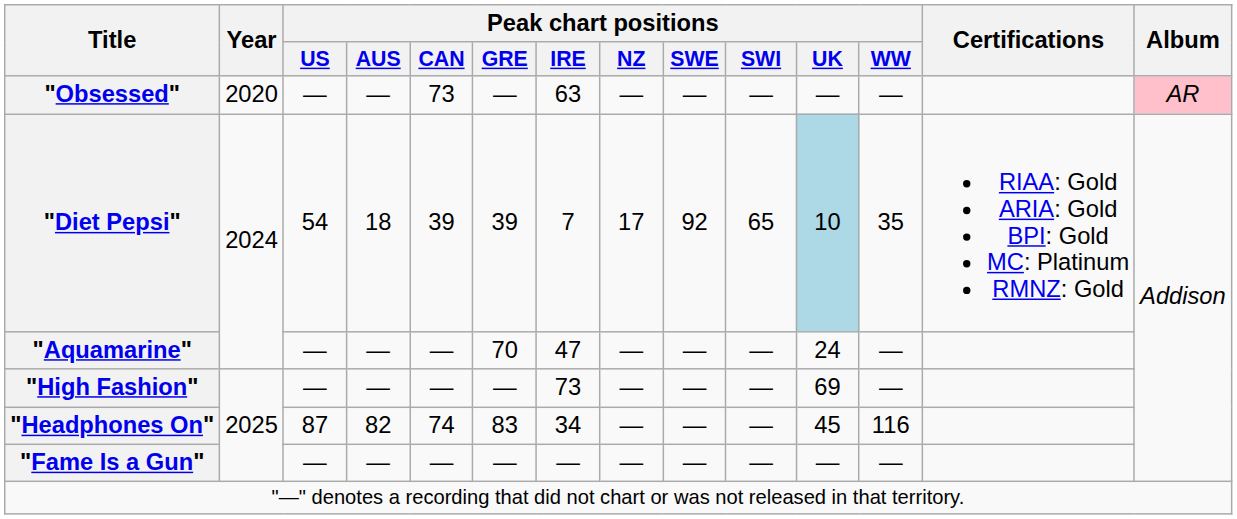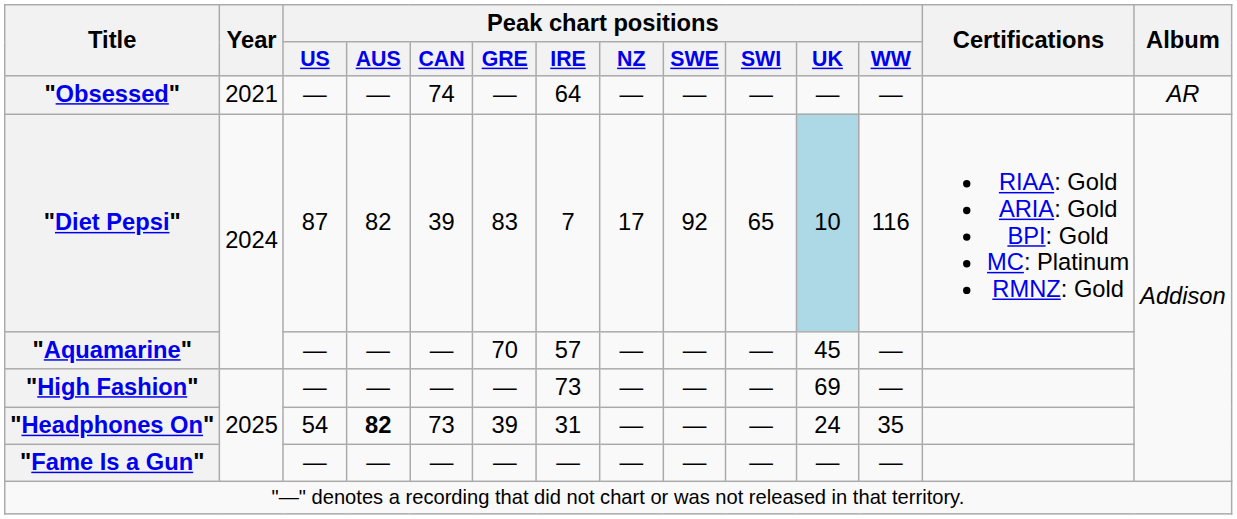 <table class="wikitable plainrowheaders" style="text-align:center;">
 <tr>
 <th scope="col" rowspan="2">Title</th>
 <th scope="col" rowspan="2">Year</th>
 <th scope="col" colspan="10">Peak chart positions</th>
 <th scope="col" rowspan="2">Certifications</th>
 <th scope="col" rowspan="2">Album</th>
 </tr>
 <tr>
 <th scope="col" style="width:2.5em;font-size:90%;"><a href='#'>US</a><br></th>
 <th scope="col" style="width:2.5em;font-size:90%;"><a href='#'>AUS</a><br></th>
 <th scope="col" style="width:2.5em;font-size:90%;"><a href='#'>CAN</a><br></th>
 <th scope="col" style="width:2.5em;font-size:90%;"><a href='#'>GRE</a><br></th>
 <th scope="col" style="width:2.5em;font-size:90%;"><a href='#'>IRE</a><br></th>
 <th scope="col" style="width:2.5em;font-size:90%;"><a href='#'>NZ</a><br></th>
 <th scope="col" style="width:2.5em;font-size:90%;"><a href='#'>SWE</a><br></th>
 <th scope="col" style="width:2.8em;font-size:90%;"><a href='#'>SWI</a><br></th>
 <th scope="col" style="width:2.5em;font-size:90% "><a href='#'>UK</a><br></th>
 <th scope="col" style="width:2.5em;font-size:90% "><a href='#'>WW</a><br></th>
 </tr>
 <tr>
 <th scope="row">"<a href='#'>Obsessed</a>"</th>
-<td>2020</td>
+<td>2021</td>
 <td>—</td>
 <td>—</td>
-<td>73</td>
+<td>74</td>
 <td>—</td>
-<td>63</td>
+<td>64</td>
 <td>—</td>
 <td>—</td>
 <td>—</td>
 <td>—</td>
 <td>—</td>
 <td></td>
-<td style="background: pink;"><em>AR</em></td>
+<td><em>AR</em></td>
 </tr>
 <tr>
 <th scope="row">"<a href='#'>Diet Pepsi</a>"</th>
 <td rowspan="2">2024</td>
-<td>54</td>
-<td>18</td>
+<td>87</td>
+<td>82</td>
 <td>39</td>
-<td>39</td>
+<td>83</td>
 <td>7</td>
 <td>17</td>
 <td>92</td>
 <td>65</td>
 <td style="background: lightblue;">10</td>
-<td>35</td>
+<td>116</td>
 <td><br><ul><li><a href='#'>RIAA</a>: Gold</li><li><a href='#'>ARIA</a>: Gold</li><li><a href='#'>BPI</a>: Gold</li><li><a href='#'>MC</a>: Platinum</li><li><a href='#'>RMNZ</a>: Gold</li></ul></td>
 <td rowspan="5"><em>Addison</em></td>
 </tr>
 <tr>
 <th scope="row">"<a href='#'>Aquamarine</a>"</th>
 <td>—</td>
 <td>—</td>
 <td>—</td>
 <td>70</td>
-<td>47</td>
+<td>57</td>
 <td>—</td>
 <td>—</td>
 <td>—</td>
-<td>24</td>
+<td>45</td>
 <td>—</td>
 <td></td>
 </tr>
 <tr>
 <th scope="row">"<a href='#'>High Fashion</a>"</th>
 <td rowspan="3">2025</td>
 <td>—</td>
 <td>—</td>
 <td>—</td>
 <td>—</td>
 <td>73</td>
 <td>—</td>
 <td>—</td>
 <td>—</td>
 <td>69</td>
 <td>—</td>
 <td></td>
 </tr>
 <tr>
 <th scope="row">"<a href='#'>Headphones On</a>"</th>
-<td>87</td>
-<td>82</td>
-<td>74</td>
-<td>83</td>
-<td>34</td>
+<td>54</td>
+<td><strong>82</strong></td>
+<td>73</td>
+<td>39</td>
+<td>31</td>
 <td>—</td>
 <td>—</td>
 <td>—</td>
-<td>45</td>
-<td>116</td>
+<td>24</td>
+<td>35</td>
 <td></td>
 </tr>
 <tr>
 <th scope="row">"<a href='#'>Fame Is a Gun</a>"</th>
 <td>—</td>
 <td>—</td>
 <td>—</td>
 <td>—</td>
 <td>—</td>
 <td>—</td>
 <td>—</td>
 <td>—</td>
 <td>—</td>
 <td>—</td>
 <td></td>
 </tr>
 <tr>
 <td colspan="14" style="font-size:85%">"—" denotes a recording that did not chart or was not released in that territory.</td>
 </tr>
 </table>
